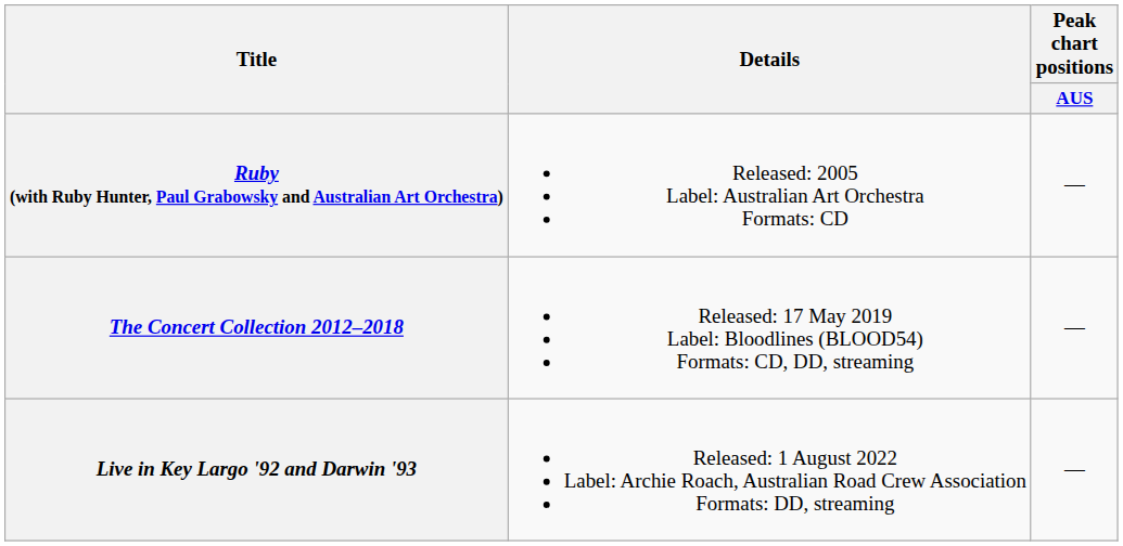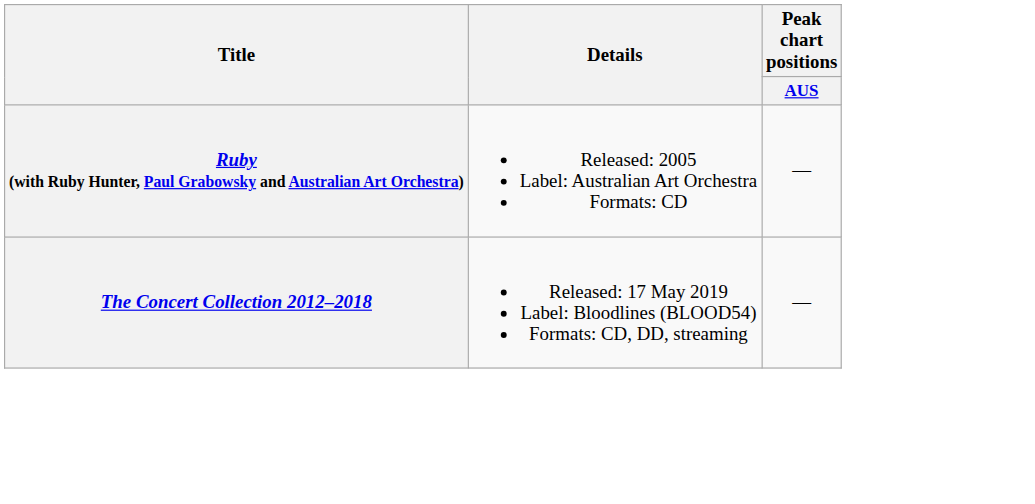 <table class="wikitable plainrowheaders" style="text-align:center;">
 <tr>
 <th scope="col" rowspan="2">Title</th>
 <th scope="col" rowspan="2">Details</th>
 <th scope="col" colspan="1">Peak chart positions</th>
 </tr>
 <tr>
 <th scope="col" style="width:3em;font-size:90%;"><a href='#'>AUS</a><br></th>
 </tr>
 <tr>
 <th scope="row"><em><a href='#'>Ruby</a></em> <br> <small>(with Ruby Hunter, <a href='#'>Paul Grabowsky</a> and <a href='#'>Australian Art Orchestra</a>)</small></th>
 <td><br><ul><li>Released: 2005</li><li>Label: Australian Art Orchestra</li><li>Formats: CD</li></ul></td>
 <td>—</td>
 </tr>
 <tr>
 <th scope="row"><em><a href='#'>The Concert Collection 2012–2018</a></em></th>
 <td><br><ul><li>Released: 17 May 2019</li><li>Label: Bloodlines (BLOOD54)</li><li>Formats: CD, DD, streaming</li></ul></td>
 <td>—</td>
 </tr>
-<tr>
-<th scope="row"><em>Live in Key Largo '92 and Darwin '93 </em></th>
-<td><br><ul><li>Released: 1 August 2022</li><li>Label: Archie Roach, Australian Road Crew Association</li><li>Formats: DD, streaming</li></ul></td>
-<td>—</td>
-</tr>
 </table>
